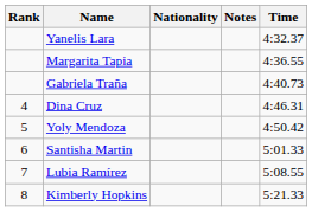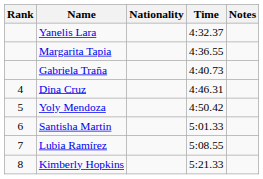 <table class="wikitable sortable" style="text-align:center;font-size:95%">
 <tr>
 <th>Rank</th>
 <th>Name</th>
 <th>Nationality</th>
+<th>Time</th>
 <th>Notes</th>
-<th>Time</th>
 </tr>
 <tr>
 <td></td>
 <td align=left><a href='#'>Yanelis Lara</a></td>
 <td align=left></td>
+<td>4:32.37</td>
 <td></td>
-<td>4:32.37</td>
 </tr>
 <tr>
 <td></td>
 <td align=left><a href='#'>Margarita Tapia</a></td>
 <td align=left></td>
+<td>4:36.55</td>
 <td></td>
-<td>4:36.55</td>
 </tr>
 <tr>
 <td></td>
 <td align=left><a href='#'>Gabriela Traña</a></td>
 <td align=left></td>
+<td>4:40.73</td>
 <td></td>
-<td>4:40.73</td>
 </tr>
 <tr>
 <td>4</td>
 <td align=left><a href='#'>Dina Cruz</a></td>
 <td align=left></td>
+<td>4:46.31</td>
 <td></td>
-<td>4:46.31</td>
 </tr>
 <tr>
 <td>5</td>
 <td align=left><a href='#'>Yoly Mendoza</a></td>
 <td align=left></td>
+<td>4:50.42</td>
 <td></td>
-<td>4:50.42</td>
 </tr>
 <tr>
 <td>6</td>
 <td align=left><a href='#'>Santisha Martin</a></td>
 <td align=left></td>
+<td>5:01.33</td>
 <td></td>
-<td>5:01.33</td>
 </tr>
 <tr>
 <td>7</td>
 <td align=left><a href='#'>Lubia Ramírez</a></td>
 <td align=left></td>
+<td>5:08.55</td>
 <td></td>
-<td>5:08.55</td>
 </tr>
 <tr>
 <td>8</td>
 <td align=left><a href='#'>Kimberly Hopkins</a></td>
 <td align=left></td>
+<td>5:21.33</td>
 <td></td>
-<td>5:21.33</td>
 </tr>
 </table>
